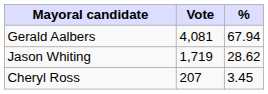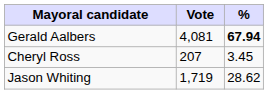 <table class="wikitable">
 <tr>
 <th style="background:#ddf; width:200px;">Mayoral candidate</th>
 <th style="background:#ddf; width:50px;">Vote</th>
 <th style="background:#ddf; width:30px;">%</th>
 </tr>
 <tr>
 <td>Gerald Aalbers</td>
 <td>4,081</td>
-<td>67.94</td>
+<td><strong>67.94</strong></td>
+</tr>
+<tr>
+<td>Cheryl Ross</td>
+<td>207</td>
+<td>3.45</td>
 </tr>
 <tr>
 <td>Jason Whiting</td>
 <td>1,719</td>
 <td>28.62</td>
 </tr>
-<tr>
-<td>Cheryl Ross</td>
-<td>207</td>
-<td>3.45</td>
-</tr>
 </table>
